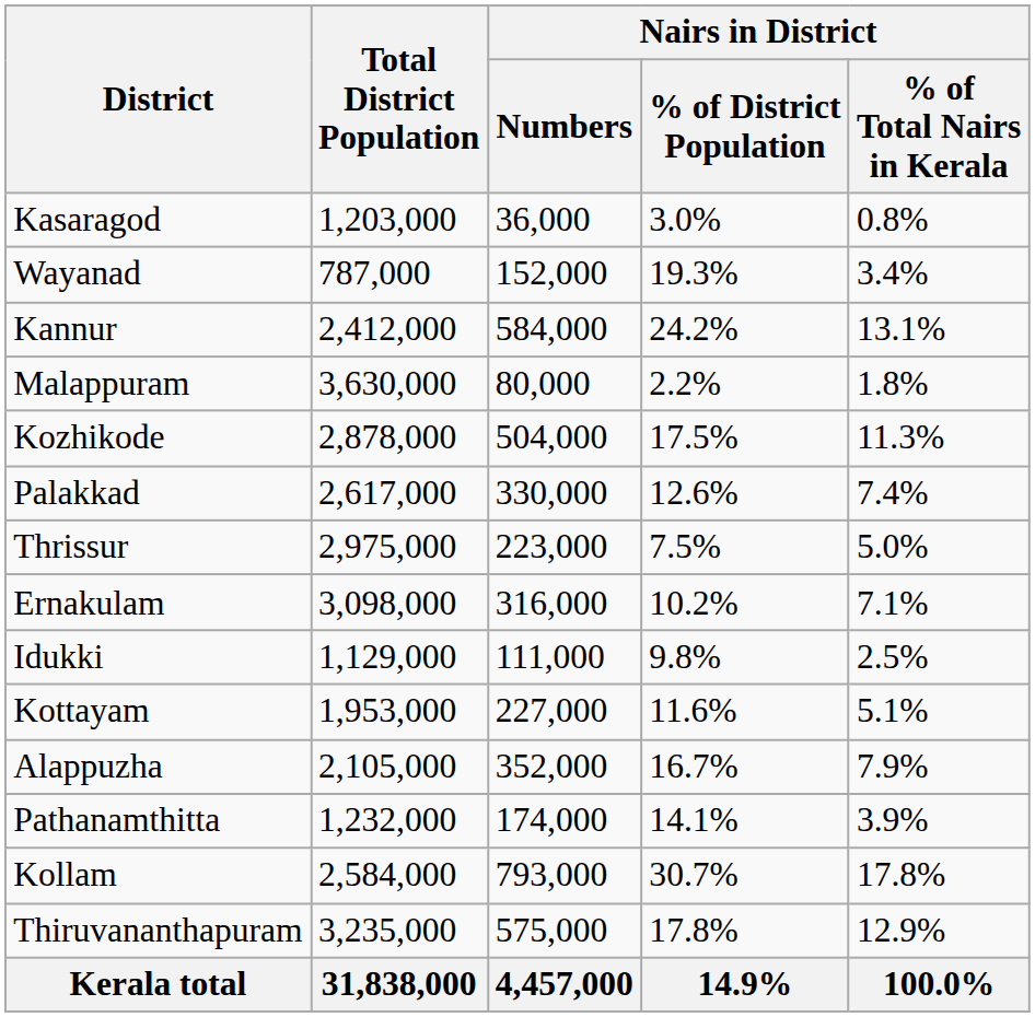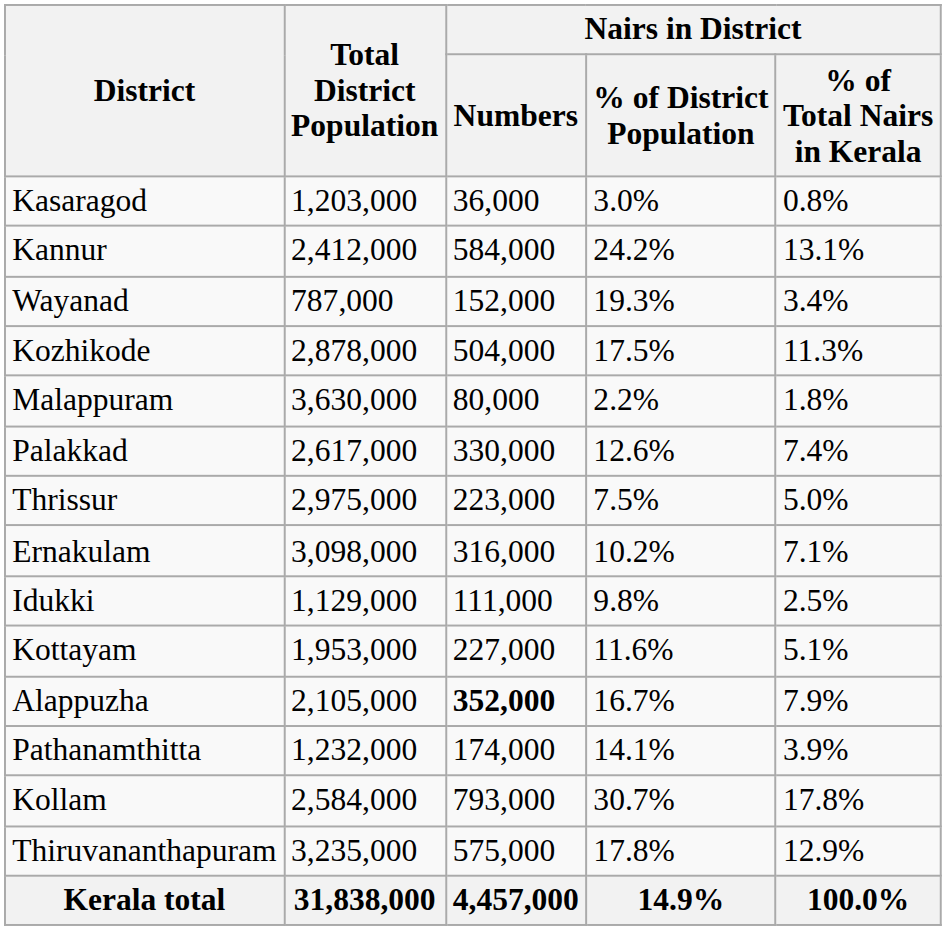 <table class="wikitable sortable">
 <tr>
 <th rowspan=2>District</th>
 <th rowspan=2>Total<br>District<br>Population</th>
 <th colspan=3>Nairs in District</th>
 </tr>
 <tr>
 <th>Numbers</th>
 <th>% of District<br>Population</th>
 <th>% of<br>Total Nairs<br>in Kerala</th>
 </tr>
 <tr>
 <td>Kasaragod</td>
 <td>1,203,000</td>
 <td>36,000</td>
 <td>3.0%</td>
 <td>0.8%</td>
 </tr>
 <tr>
+<td>Kannur</td>
+<td>2,412,000</td>
+<td>584,000</td>
+<td>24.2%</td>
+<td>13.1%</td>
+</tr>
+<tr>
 <td>Wayanad</td>
 <td>787,000</td>
 <td>152,000</td>
 <td>19.3%</td>
 <td>3.4%</td>
 </tr>
 <tr>
-<td>Kannur</td>
-<td>2,412,000</td>
-<td>584,000</td>
-<td>24.2%</td>
-<td>13.1%</td>
+<td>Kozhikode</td>
+<td>2,878,000</td>
+<td>504,000</td>
+<td>17.5%</td>
+<td>11.3%</td>
 </tr>
 <tr>
 <td>Malappuram</td>
 <td>3,630,000</td>
 <td>80,000</td>
 <td>2.2%</td>
 <td>1.8%</td>
-</tr>
-<tr>
-<td>Kozhikode</td>
-<td>2,878,000</td>
-<td>504,000</td>
-<td>17.5%</td>
-<td>11.3%</td>
 </tr>
 <tr>
 <td>Palakkad</td>
 <td>2,617,000</td>
 <td>330,000</td>
 <td>12.6%</td>
 <td>7.4%</td>
 </tr>
 <tr>
 <td>Thrissur</td>
 <td>2,975,000</td>
 <td>223,000</td>
 <td>7.5%</td>
 <td>5.0%</td>
 </tr>
 <tr>
 <td>Ernakulam</td>
 <td>3,098,000</td>
 <td>316,000</td>
 <td>10.2%</td>
 <td>7.1%</td>
 </tr>
 <tr>
 <td>Idukki</td>
 <td>1,129,000</td>
 <td>111,000</td>
 <td>9.8%</td>
 <td>2.5%</td>
 </tr>
 <tr>
 <td>Kottayam</td>
 <td>1,953,000</td>
 <td>227,000</td>
 <td>11.6%</td>
 <td>5.1%</td>
 </tr>
 <tr>
 <td>Alappuzha</td>
 <td>2,105,000</td>
-<td>352,000</td>
+<td><strong>352,000</strong></td>
 <td>16.7%</td>
 <td>7.9%</td>
 </tr>
 <tr>
 <td>Pathanamthitta</td>
 <td>1,232,000</td>
 <td>174,000</td>
 <td>14.1%</td>
 <td>3.9%</td>
 </tr>
 <tr>
 <td>Kollam</td>
 <td>2,584,000</td>
 <td>793,000</td>
 <td>30.7%</td>
 <td>17.8%</td>
 </tr>
 <tr>
 <td>Thiruvananthapuram</td>
 <td>3,235,000</td>
 <td>575,000</td>
 <td>17.8%</td>
 <td>12.9%</td>
 </tr>
 <tr>
 <th>Kerala total</th>
 <th>31,838,000</th>
 <th>4,457,000</th>
 <th>14.9%</th>
 <th>100.0%</th>
 </tr>
 </table>
